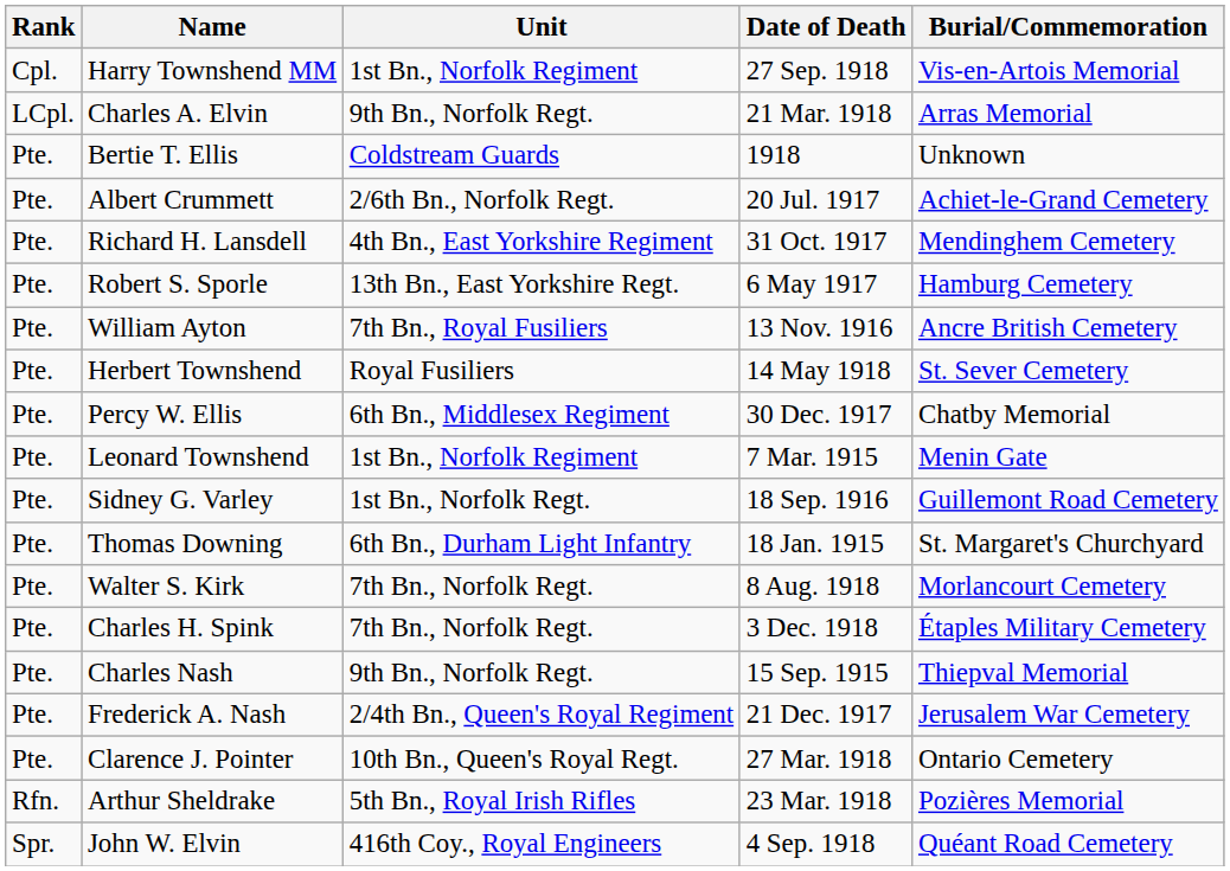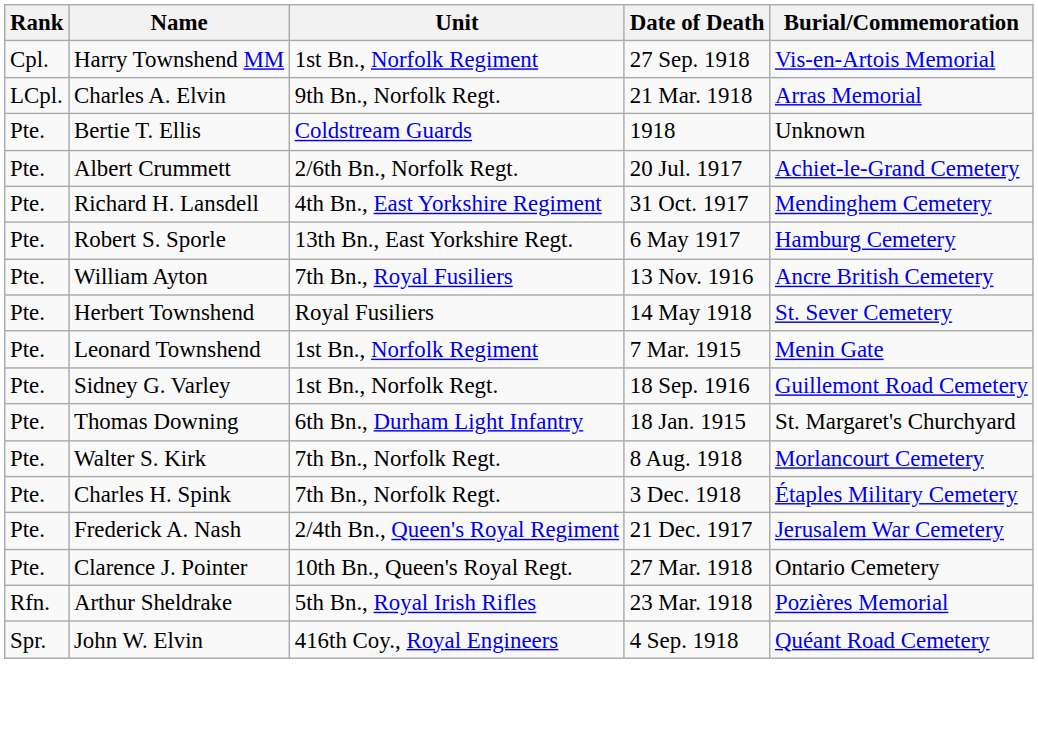 <table class="wikitable">
 <tr>
 <th>Rank</th>
 <th>Name</th>
 <th>Unit</th>
 <th>Date of Death</th>
 <th>Burial/Commemoration</th>
 </tr>
 <tr>
 <td>Cpl.</td>
 <td>Harry Townshend <a href='#'>MM</a></td>
 <td>1st Bn., <a href='#'>Norfolk Regiment</a></td>
 <td>27 Sep. 1918</td>
 <td><a href='#'>Vis-en-Artois Memorial</a></td>
 </tr>
 <tr>
 <td>LCpl.</td>
 <td>Charles A. Elvin</td>
 <td>9th Bn., Norfolk Regt.</td>
 <td>21 Mar. 1918</td>
 <td><a href='#'>Arras Memorial</a></td>
 </tr>
 <tr>
 <td>Pte.</td>
 <td>Bertie T. Ellis</td>
 <td><a href='#'>Coldstream Guards</a></td>
 <td>1918</td>
 <td>Unknown</td>
 </tr>
 <tr>
 <td>Pte.</td>
 <td>Albert Crummett</td>
 <td>2/6th Bn., Norfolk Regt.</td>
 <td>20 Jul. 1917</td>
 <td><a href='#'>Achiet-le-Grand Cemetery</a></td>
 </tr>
 <tr>
 <td>Pte.</td>
 <td>Richard H. Lansdell</td>
 <td>4th Bn., <a href='#'>East Yorkshire Regiment</a></td>
 <td>31 Oct. 1917</td>
 <td><a href='#'>Mendinghem Cemetery</a></td>
 </tr>
 <tr>
 <td>Pte.</td>
 <td>Robert S. Sporle</td>
 <td>13th Bn., East Yorkshire Regt.</td>
 <td>6 May 1917</td>
 <td><a href='#'>Hamburg Cemetery</a></td>
 </tr>
 <tr>
 <td>Pte.</td>
 <td>William Ayton</td>
 <td>7th Bn., <a href='#'>Royal Fusiliers</a></td>
 <td>13 Nov. 1916</td>
 <td><a href='#'>Ancre British Cemetery</a></td>
 </tr>
 <tr>
 <td>Pte.</td>
 <td>Herbert Townshend</td>
 <td>Royal Fusiliers</td>
 <td>14 May 1918</td>
 <td><a href='#'>St. Sever Cemetery</a></td>
 </tr>
 <tr>
 <td>Pte.</td>
-<td>Percy W. Ellis</td>
-<td>6th Bn., <a href='#'>Middlesex Regiment</a></td>
-<td>30 Dec. 1917</td>
-<td>Chatby Memorial</td>
-</tr>
-<tr>
-<td>Pte.</td>
 <td>Leonard Townshend</td>
 <td>1st Bn., <a href='#'>Norfolk Regiment</a></td>
 <td>7 Mar. 1915</td>
 <td><a href='#'>Menin Gate</a></td>
 </tr>
 <tr>
 <td>Pte.</td>
 <td>Sidney G. Varley</td>
 <td>1st Bn., Norfolk Regt.</td>
 <td>18 Sep. 1916</td>
 <td><a href='#'>Guillemont Road Cemetery</a></td>
 </tr>
 <tr>
 <td>Pte.</td>
 <td>Thomas Downing</td>
 <td>6th Bn., <a href='#'>Durham Light Infantry</a></td>
 <td>18 Jan. 1915</td>
 <td>St. Margaret's Churchyard</td>
 </tr>
 <tr>
 <td>Pte.</td>
 <td>Walter S. Kirk</td>
 <td>7th Bn., Norfolk Regt.</td>
 <td>8 Aug. 1918</td>
 <td><a href='#'>Morlancourt Cemetery</a></td>
 </tr>
 <tr>
 <td>Pte.</td>
 <td>Charles H. Spink</td>
 <td>7th Bn., Norfolk Regt.</td>
 <td>3 Dec. 1918</td>
 <td><a href='#'>Étaples Military Cemetery</a></td>
 </tr>
 <tr>
 <td>Pte.</td>
-<td>Charles Nash</td>
-<td>9th Bn., Norfolk Regt.</td>
-<td>15 Sep. 1915</td>
-<td><a href='#'>Thiepval Memorial</a></td>
-</tr>
-<tr>
-<td>Pte.</td>
 <td>Frederick A. Nash</td>
 <td>2/4th Bn., <a href='#'>Queen's Royal Regiment</a></td>
 <td>21 Dec. 1917</td>
 <td><a href='#'>Jerusalem War Cemetery</a></td>
 </tr>
 <tr>
 <td>Pte.</td>
 <td>Clarence J. Pointer</td>
 <td>10th Bn., Queen's Royal Regt.</td>
 <td>27 Mar. 1918</td>
 <td>Ontario Cemetery</td>
 </tr>
 <tr>
 <td>Rfn.</td>
 <td>Arthur Sheldrake</td>
 <td>5th Bn., <a href='#'>Royal Irish Rifles</a></td>
 <td>23 Mar. 1918</td>
 <td><a href='#'>Pozières Memorial</a></td>
 </tr>
 <tr>
 <td>Spr.</td>
 <td>John W. Elvin</td>
 <td>416th Coy., <a href='#'>Royal Engineers</a></td>
 <td>4 Sep. 1918</td>
 <td><a href='#'>Quéant Road Cemetery</a></td>
 </tr>
 </table>
